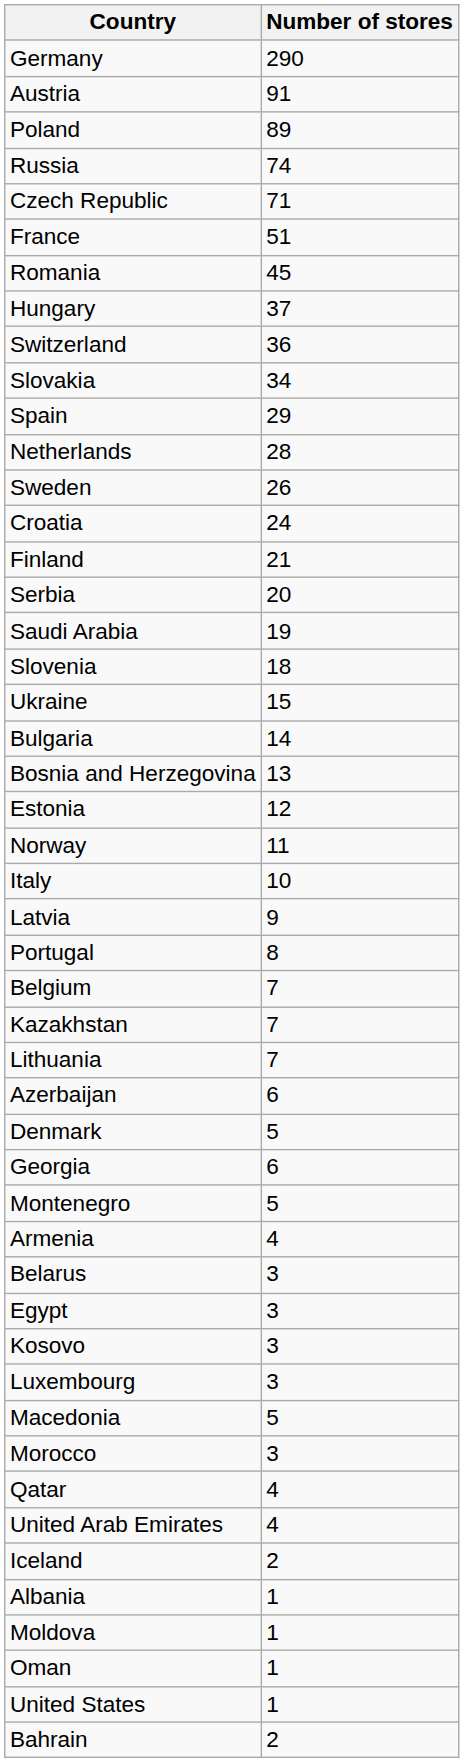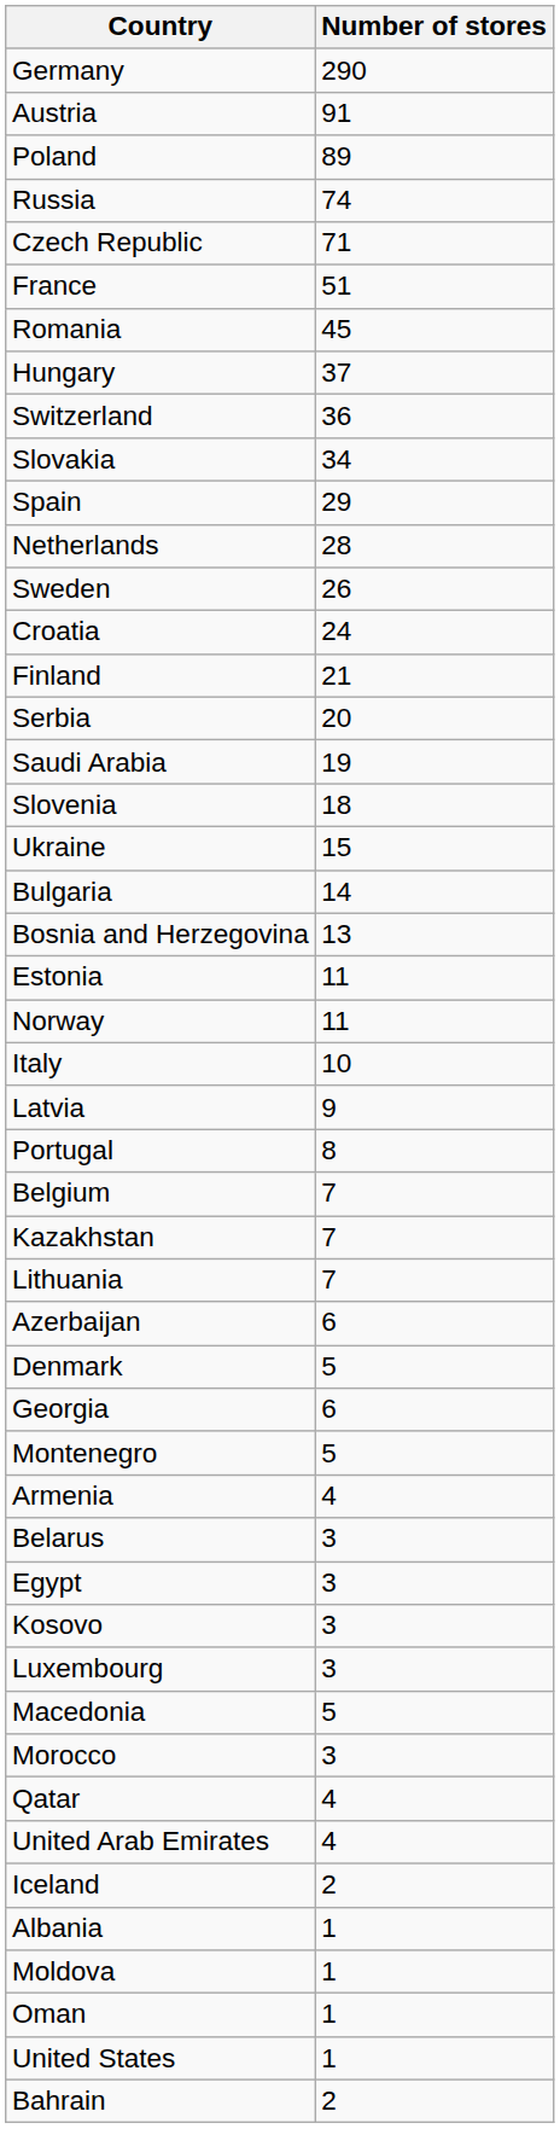 <table class="wikitable sortable">
 <tr>
 <th>Country</th>
 <th>Number of stores</th>
 </tr>
 <tr>
 <td>Germany</td>
 <td>290</td>
 </tr>
 <tr>
 <td>Austria</td>
 <td>91</td>
 </tr>
 <tr>
 <td>Poland</td>
 <td>89</td>
 </tr>
 <tr>
 <td>Russia</td>
 <td>74</td>
 </tr>
 <tr>
 <td>Czech Republic</td>
 <td>71</td>
 </tr>
 <tr>
 <td>France</td>
 <td>51</td>
 </tr>
 <tr>
 <td>Romania</td>
 <td>45</td>
 </tr>
 <tr>
 <td>Hungary</td>
 <td>37</td>
 </tr>
 <tr>
 <td>Switzerland</td>
 <td>36</td>
 </tr>
 <tr>
 <td>Slovakia</td>
 <td>34</td>
 </tr>
 <tr>
 <td>Spain</td>
 <td>29</td>
 </tr>
 <tr>
 <td>Netherlands</td>
 <td>28</td>
 </tr>
 <tr>
 <td>Sweden</td>
 <td>26</td>
 </tr>
 <tr>
 <td>Croatia</td>
 <td>24</td>
 </tr>
 <tr>
 <td>Finland</td>
 <td>21</td>
 </tr>
 <tr>
 <td>Serbia</td>
 <td>20</td>
 </tr>
 <tr>
 <td>Saudi Arabia</td>
 <td>19</td>
 </tr>
 <tr>
 <td>Slovenia</td>
 <td>18</td>
 </tr>
 <tr>
 <td>Ukraine</td>
 <td>15</td>
 </tr>
 <tr>
 <td>Bulgaria</td>
 <td>14</td>
 </tr>
 <tr>
 <td>Bosnia and Herzegovina</td>
 <td>13</td>
 </tr>
 <tr>
 <td>Estonia</td>
-<td>12</td>
+<td>11</td>
 </tr>
 <tr>
 <td>Norway</td>
 <td>11</td>
 </tr>
 <tr>
 <td>Italy</td>
 <td>10</td>
 </tr>
 <tr>
 <td>Latvia</td>
 <td>9 </td>
 </tr>
 <tr>
 <td>Portugal</td>
 <td>8</td>
 </tr>
 <tr>
 <td>Belgium</td>
 <td>7</td>
 </tr>
 <tr>
 <td>Kazakhstan</td>
 <td>7</td>
 </tr>
 <tr>
 <td>Lithuania</td>
 <td>7</td>
 </tr>
 <tr>
 <td>Azerbaijan</td>
 <td>6</td>
 </tr>
 <tr>
 <td>Denmark</td>
 <td>5</td>
 </tr>
 <tr>
 <td>Georgia</td>
 <td>6</td>
 </tr>
 <tr>
 <td>Montenegro</td>
 <td>5</td>
 </tr>
 <tr>
 <td>Armenia</td>
 <td>4</td>
 </tr>
 <tr>
 <td>Belarus</td>
 <td>3</td>
 </tr>
 <tr>
 <td>Egypt</td>
 <td>3</td>
 </tr>
 <tr>
 <td>Kosovo</td>
 <td>3</td>
 </tr>
 <tr>
 <td>Luxembourg</td>
 <td>3</td>
 </tr>
 <tr>
 <td>Macedonia</td>
 <td>5</td>
 </tr>
 <tr>
 <td>Morocco</td>
 <td>3</td>
 </tr>
 <tr>
 <td>Qatar</td>
 <td>4</td>
 </tr>
 <tr>
 <td>United Arab Emirates</td>
 <td>4</td>
 </tr>
 <tr>
 <td>Iceland</td>
 <td>2</td>
 </tr>
 <tr>
 <td>Albania</td>
 <td>1</td>
 </tr>
 <tr>
 <td>Moldova</td>
 <td>1</td>
 </tr>
 <tr>
 <td>Oman</td>
 <td>1</td>
 </tr>
 <tr>
 <td>United States</td>
 <td>1</td>
 </tr>
 <tr>
 <td>Bahrain</td>
 <td>2</td>
 </tr>
 </table>
